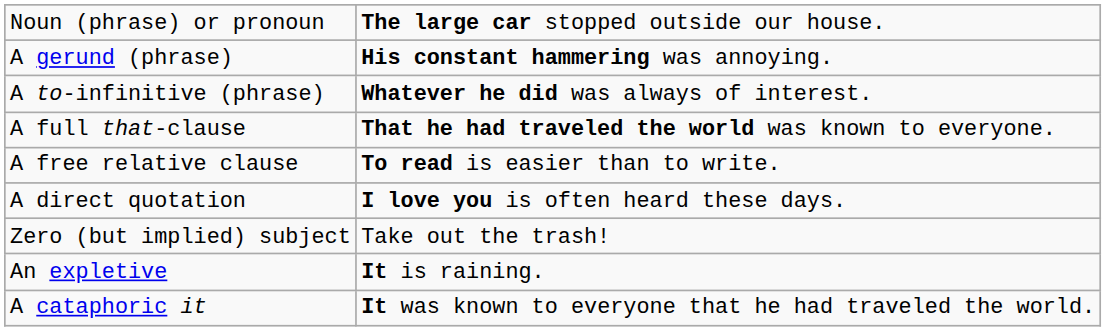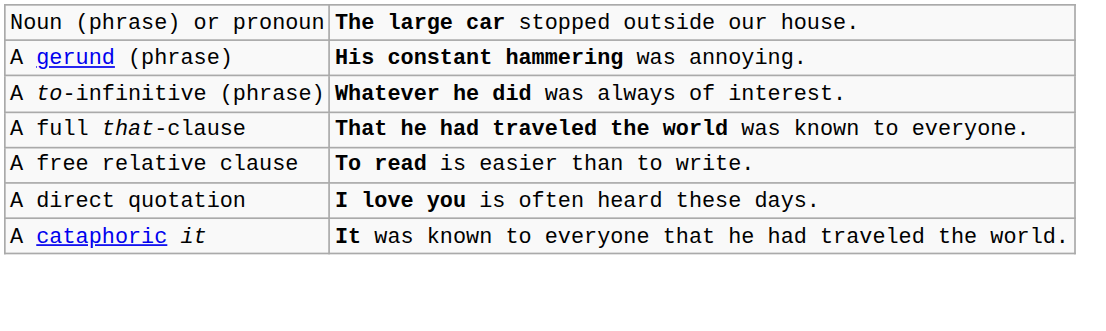 <table class="wikitable">
 <tr>
 <td>Noun (phrase) or pronoun</td>
 <td><strong>The large car</strong> stopped outside our house.</td>
 </tr>
 <tr>
 <td>A <a href='#'>gerund</a> (phrase)</td>
 <td><strong>His constant hammering</strong> was annoying.</td>
 </tr>
 <tr>
 <td>A <em>to</em>-infinitive (phrase)</td>
 <td><strong>Whatever he did</strong> was always of interest.</td>
 </tr>
 <tr>
 <td>A full <em>that</em>-clause</td>
 <td><strong>That he had traveled the world</strong> was known to everyone.</td>
 </tr>
 <tr>
 <td>A free relative clause</td>
 <td><strong>To read</strong> is easier than to write.</td>
 </tr>
 <tr>
 <td>A direct quotation</td>
 <td><strong>I love you</strong> is often heard these days.</td>
 </tr>
 <tr>
-<td>Zero (but implied) subject</td>
-<td>Take out the trash!</td>
-</tr>
-<tr>
-<td>An <a href='#'>expletive</a></td>
-<td><strong>It</strong> is raining.</td>
-</tr>
-<tr>
 <td>A <a href='#'>cataphoric</a> <em>it</em></td>
 <td><strong>It</strong> was known to everyone that he had traveled the world.</td>
 </tr>
 </table>
